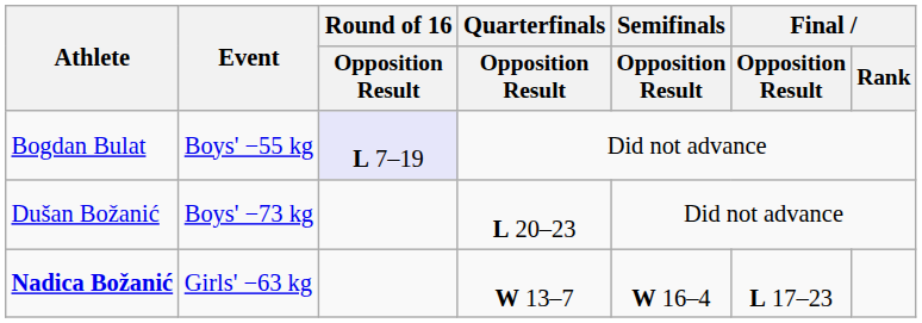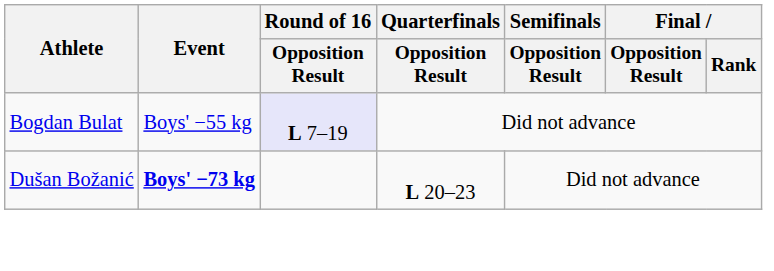 <table class="wikitable" style="font-size:90%;">
 <tr>
 <th rowspan=2>Athlete</th>
 <th rowspan=2>Event</th>
 <th>Round of 16</th>
 <th>Quarterfinals</th>
 <th>Semifinals</th>
 <th colspan=2>Final / </th>
 </tr>
 <tr style="font-size:95%">
 <th>Opposition<br>Result</th>
 <th>Opposition<br>Result</th>
 <th>Opposition<br>Result</th>
 <th>Opposition<br>Result</th>
 <th>Rank</th>
 </tr>
 <tr align=center>
 <td align=left><a href='#'>Bogdan Bulat</a></td>
 <td align=left><a href='#'>Boys' −55 kg</a></td>
 <td style="background: lavender;"><br><strong>L</strong> 7–19</td>
 <td colspan=4>Did not advance</td>
 </tr>
 <tr align=center>
 <td align=left><a href='#'>Dušan Božanić</a></td>
-<td align=left><a href='#'>Boys' −73 kg</a></td>
+<td align=left><strong><a href='#'>Boys' −73 kg</a></strong></td>
 <td></td>
 <td><br><strong>L</strong> 20–23</td>
 <td colspan=3>Did not advance</td>
 </tr>
-<tr align=center>
-<td align=left><strong><a href='#'>Nadica Božanić</a></strong></td>
-<td align=left><a href='#'>Girls' −63 kg</a></td>
-<td></td>
-<td><br><strong>W</strong> 13–7</td>
-<td><br><strong>W</strong> 16–4</td>
-<td><br><strong>L</strong> 17–23</td>
-<td></td>
-</tr>
 </table>
